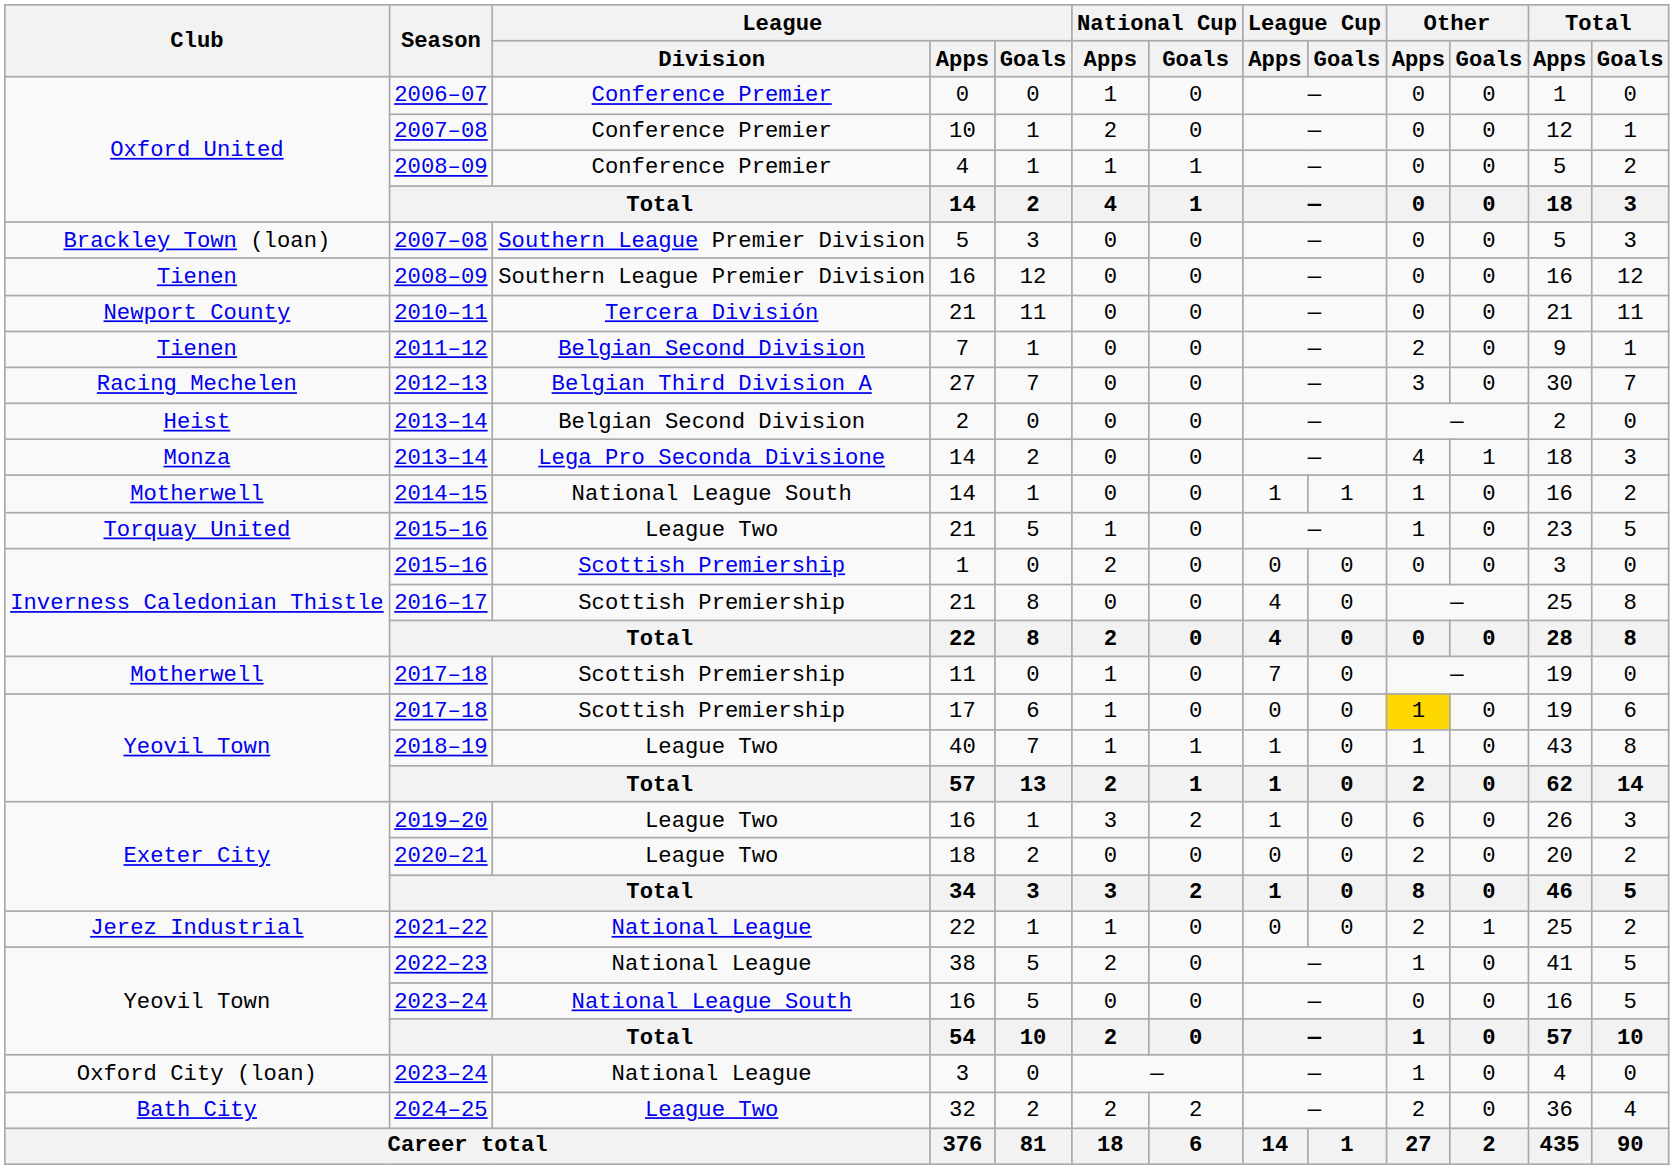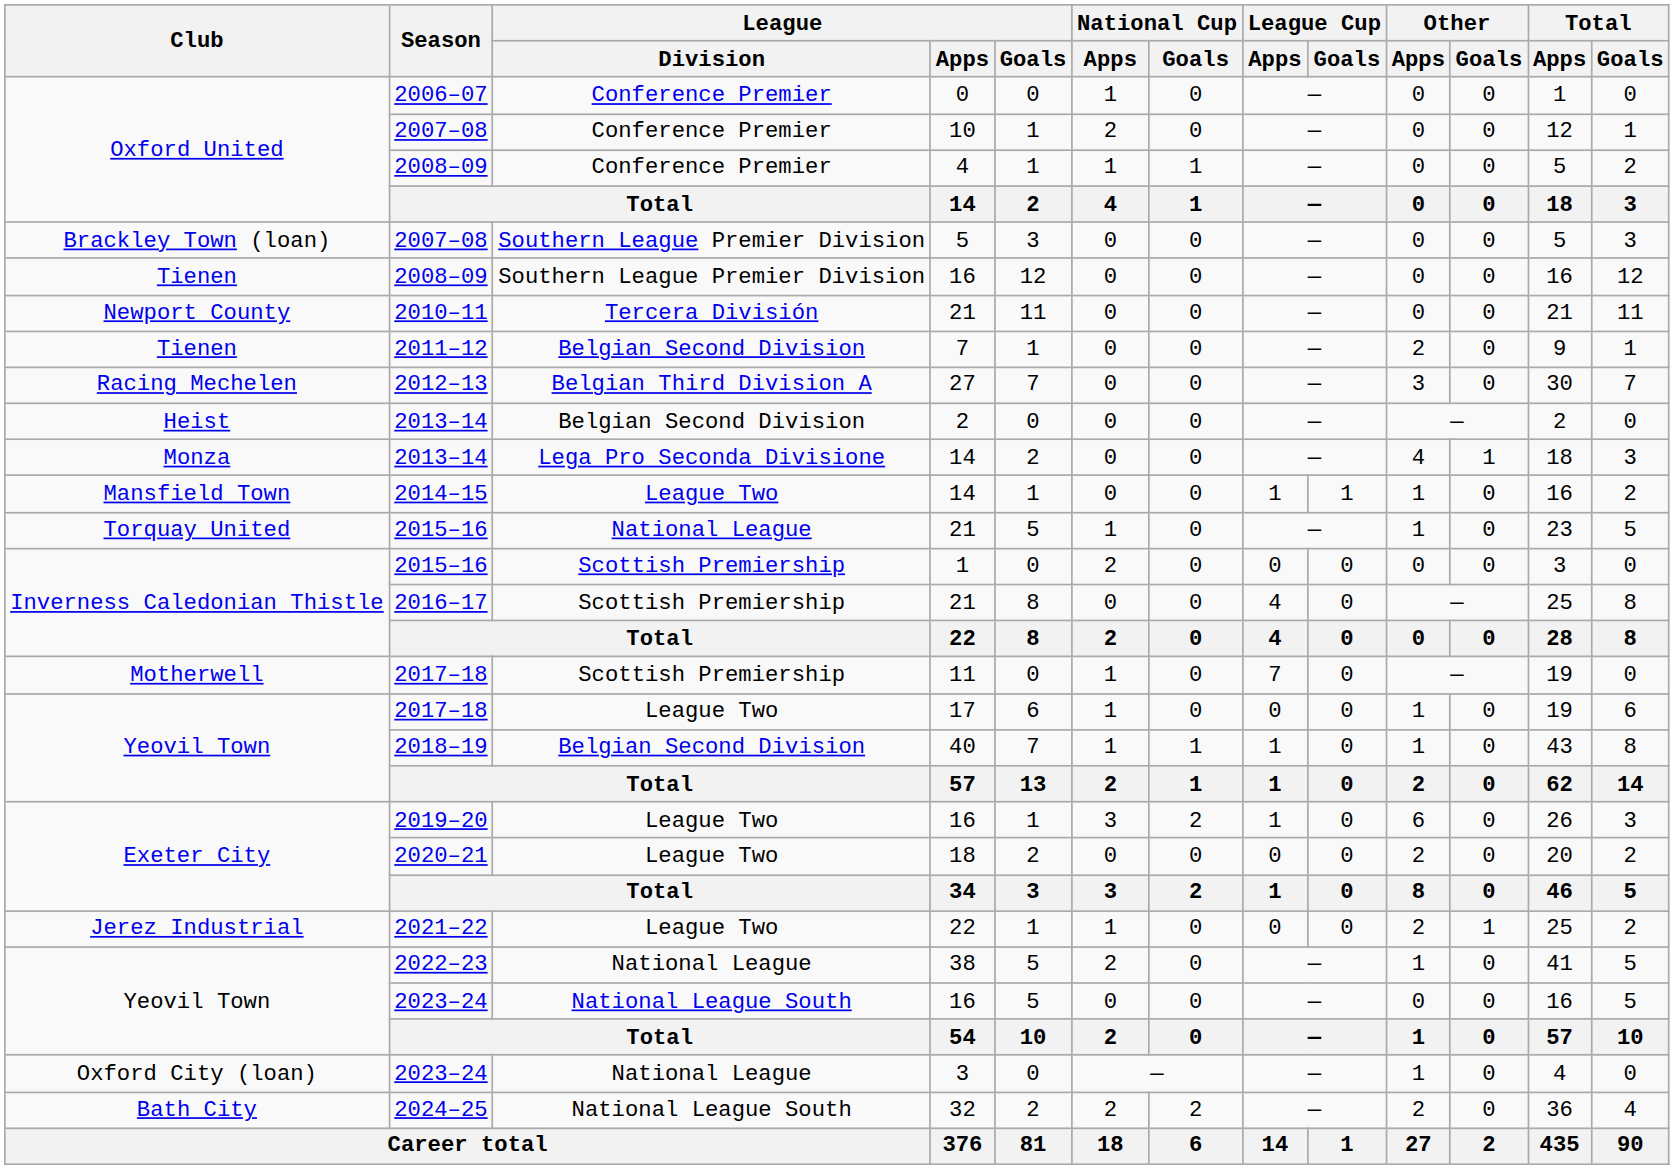 <table class="wikitable" style="text-align:center">
 <tr>
 <th rowspan="2">Club</th>
 <th rowspan="2">Season</th>
 <th colspan="3">League</th>
 <th colspan="2">National Cup</th>
 <th colspan="2">League Cup</th>
 <th colspan="2">Other</th>
 <th colspan="2">Total</th>
 </tr>
 <tr>
 <th>Division</th>
 <th>Apps</th>
 <th>Goals</th>
 <th>Apps</th>
 <th>Goals</th>
 <th>Apps</th>
 <th>Goals</th>
 <th>Apps</th>
 <th>Goals</th>
 <th>Apps</th>
 <th>Goals</th>
 </tr>
 <tr>
 <td rowspan="4"><a href='#'>Oxford United</a></td>
 <td><a href='#'>2006–07</a></td>
 <td><a href='#'>Conference Premier</a></td>
 <td>0</td>
 <td>0</td>
 <td>1</td>
 <td>0</td>
 <td colspan="2">—</td>
 <td>0</td>
 <td>0</td>
 <td>1</td>
 <td>0</td>
 </tr>
 <tr>
 <td><a href='#'>2007–08</a></td>
 <td>Conference Premier</td>
 <td>10</td>
 <td>1</td>
 <td>2</td>
 <td>0</td>
 <td colspan="2">—</td>
 <td>0</td>
 <td>0</td>
 <td>12</td>
 <td>1</td>
 </tr>
 <tr>
 <td><a href='#'>2008–09</a></td>
 <td>Conference Premier</td>
 <td>4</td>
 <td>1</td>
 <td>1</td>
 <td>1</td>
 <td colspan="2">—</td>
 <td>0</td>
 <td>0</td>
 <td>5</td>
 <td>2</td>
 </tr>
 <tr>
 <th colspan="2">Total</th>
 <th>14</th>
 <th>2</th>
 <th>4</th>
 <th>1</th>
 <th colspan="2">—</th>
 <th>0</th>
 <th>0</th>
 <th>18</th>
 <th>3</th>
 </tr>
 <tr>
 <td><a href='#'>Brackley Town</a> (loan)</td>
 <td><a href='#'>2007–08</a></td>
 <td><a href='#'>Southern League</a> Premier Division</td>
 <td>5</td>
 <td>3</td>
 <td>0</td>
 <td>0</td>
 <td colspan="2">—</td>
 <td>0</td>
 <td>0</td>
 <td>5</td>
 <td>3</td>
 </tr>
 <tr>
 <td><a href='#'>Tienen</a></td>
 <td><a href='#'>2008–09</a></td>
 <td>Southern League Premier Division</td>
 <td>16</td>
 <td>12</td>
 <td>0</td>
 <td>0</td>
 <td colspan="2">—</td>
 <td>0</td>
 <td>0</td>
 <td>16</td>
 <td>12</td>
 </tr>
 <tr>
 <td><a href='#'>Newport County</a></td>
 <td><a href='#'>2010–11</a></td>
 <td><a href='#'>Tercera División</a></td>
 <td>21</td>
 <td>11</td>
 <td>0</td>
 <td>0</td>
 <td colspan="2">—</td>
 <td>0</td>
 <td>0</td>
 <td>21</td>
 <td>11</td>
 </tr>
 <tr>
 <td><a href='#'>Tienen</a></td>
 <td><a href='#'>2011–12</a></td>
 <td><a href='#'>Belgian Second Division</a></td>
 <td>7</td>
 <td>1</td>
 <td>0</td>
 <td>0</td>
 <td colspan="2">—</td>
 <td>2</td>
 <td>0</td>
 <td>9</td>
 <td>1</td>
 </tr>
 <tr>
 <td><a href='#'>Racing Mechelen</a></td>
 <td><a href='#'>2012–13</a></td>
 <td><a href='#'>Belgian Third Division A</a></td>
 <td>27</td>
 <td>7</td>
 <td>0</td>
 <td>0</td>
 <td colspan="2">—</td>
 <td>3</td>
 <td>0</td>
 <td>30</td>
 <td>7</td>
 </tr>
 <tr>
 <td><a href='#'>Heist</a></td>
 <td><a href='#'>2013–14</a></td>
 <td>Belgian Second Division</td>
 <td>2</td>
 <td>0</td>
 <td>0</td>
 <td>0</td>
 <td colspan="2">—</td>
 <td colspan="2">—</td>
 <td>2</td>
 <td>0</td>
 </tr>
 <tr>
 <td><a href='#'>Monza</a></td>
 <td><a href='#'>2013–14</a></td>
 <td><a href='#'>Lega Pro Seconda Divisione</a></td>
 <td>14</td>
 <td>2</td>
 <td>0</td>
 <td>0</td>
 <td colspan="2">—</td>
 <td>4</td>
 <td>1</td>
 <td>18</td>
 <td>3</td>
 </tr>
 <tr>
-<td><a href='#'>Motherwell</a></td>
+<td><a href='#'>Mansfield Town</a></td>
 <td><a href='#'>2014–15</a></td>
-<td>National League South</td>
+<td><a href='#'>League Two</a></td>
 <td>14</td>
 <td>1</td>
 <td>0</td>
 <td>0</td>
 <td>1</td>
 <td>1</td>
 <td>1</td>
 <td>0</td>
 <td>16</td>
 <td>2</td>
 </tr>
 <tr>
 <td><a href='#'>Torquay United</a></td>
 <td><a href='#'>2015–16</a></td>
-<td>League Two</td>
+<td><a href='#'>National League</a></td>
 <td>21</td>
 <td>5</td>
 <td>1</td>
 <td>0</td>
 <td colspan="2">—</td>
 <td>1</td>
 <td>0</td>
 <td>23</td>
 <td>5</td>
 </tr>
 <tr>
 <td rowspan="3"><a href='#'>Inverness Caledonian Thistle</a></td>
 <td><a href='#'>2015–16</a></td>
 <td><a href='#'>Scottish Premiership</a></td>
 <td>1</td>
 <td>0</td>
 <td>2</td>
 <td>0</td>
 <td>0</td>
 <td>0</td>
 <td>0</td>
 <td>0</td>
 <td>3</td>
 <td>0</td>
 </tr>
 <tr>
 <td><a href='#'>2016–17</a></td>
 <td>Scottish Premiership</td>
 <td>21</td>
 <td>8</td>
 <td>0</td>
 <td>0</td>
 <td>4</td>
 <td>0</td>
 <td colspan="2">—</td>
 <td>25</td>
 <td>8</td>
 </tr>
 <tr>
 <th colspan="2">Total</th>
 <th>22</th>
 <th>8</th>
 <th>2</th>
 <th>0</th>
 <th>4</th>
 <th>0</th>
 <th>0</th>
 <th>0</th>
 <th>28</th>
 <th>8</th>
 </tr>
 <tr>
 <td><a href='#'>Motherwell</a></td>
 <td><a href='#'>2017–18</a></td>
 <td>Scottish Premiership</td>
 <td>11</td>
 <td>0</td>
 <td>1</td>
 <td>0</td>
 <td>7</td>
 <td>0</td>
 <td colspan="2">—</td>
 <td>19</td>
 <td>0</td>
 </tr>
 <tr>
 <td rowspan="3"><a href='#'>Yeovil Town</a></td>
 <td><a href='#'>2017–18</a></td>
-<td>Scottish Premiership</td>
+<td>League Two</td>
 <td>17</td>
 <td>6</td>
 <td>1</td>
 <td>0</td>
 <td>0</td>
 <td>0</td>
-<td style="background: gold;">1</td>
+<td>1</td>
 <td>0</td>
 <td>19</td>
 <td>6</td>
 </tr>
 <tr>
 <td><a href='#'>2018–19</a></td>
-<td>League Two</td>
+<td><a href='#'>Belgian Second Division</a></td>
 <td>40</td>
 <td>7</td>
 <td>1</td>
 <td>1</td>
 <td>1</td>
 <td>0</td>
 <td>1</td>
 <td>0</td>
 <td>43</td>
 <td>8</td>
 </tr>
 <tr>
 <th colspan="2">Total</th>
 <th>57</th>
 <th>13</th>
 <th>2</th>
 <th>1</th>
 <th>1</th>
 <th>0</th>
 <th>2</th>
 <th>0</th>
 <th>62</th>
 <th>14</th>
 </tr>
 <tr>
 <td rowspan="3"><a href='#'>Exeter City</a></td>
 <td><a href='#'>2019–20</a></td>
 <td>League Two</td>
 <td>16</td>
 <td>1</td>
 <td>3</td>
 <td>2</td>
 <td>1</td>
 <td>0</td>
 <td>6</td>
 <td>0</td>
 <td>26</td>
 <td>3</td>
 </tr>
 <tr>
 <td><a href='#'>2020–21</a></td>
 <td>League Two</td>
 <td>18</td>
 <td>2</td>
 <td>0</td>
 <td>0</td>
 <td>0</td>
 <td>0</td>
 <td>2</td>
 <td>0</td>
 <td>20</td>
 <td>2</td>
 </tr>
 <tr>
 <th colspan="2">Total</th>
 <th>34</th>
 <th>3</th>
 <th>3</th>
 <th>2</th>
 <th>1</th>
 <th>0</th>
 <th>8</th>
 <th>0</th>
 <th>46</th>
 <th>5</th>
 </tr>
 <tr>
 <td><a href='#'>Jerez Industrial</a></td>
 <td><a href='#'>2021–22</a></td>
-<td><a href='#'>National League</a></td>
+<td>League Two</td>
 <td>22</td>
 <td>1</td>
 <td>1</td>
 <td>0</td>
 <td>0</td>
 <td>0</td>
 <td>2</td>
 <td>1</td>
 <td>25</td>
 <td>2</td>
 </tr>
 <tr>
 <td rowspan="3">Yeovil Town</td>
 <td><a href='#'>2022–23</a></td>
 <td>National League</td>
 <td>38</td>
 <td>5</td>
 <td>2</td>
 <td>0</td>
 <td colspan=2>—</td>
 <td>1</td>
 <td>0</td>
 <td>41</td>
 <td>5</td>
 </tr>
 <tr>
 <td><a href='#'>2023–24</a></td>
 <td><a href='#'>National League South</a></td>
 <td>16</td>
 <td>5</td>
 <td>0</td>
 <td>0</td>
 <td colspan=2>—</td>
 <td>0</td>
 <td>0</td>
 <td>16</td>
 <td>5</td>
 </tr>
 <tr>
 <th colspan="2">Total</th>
 <th>54</th>
 <th>10</th>
 <th>2</th>
 <th>0</th>
 <th colspan=2>—</th>
 <th>1</th>
 <th>0</th>
 <th>57</th>
 <th>10</th>
 </tr>
 <tr>
 <td>Oxford City (loan)</td>
 <td><a href='#'>2023–24</a></td>
 <td>National League</td>
 <td>3</td>
 <td>0</td>
 <td colspan=2>—</td>
 <td colspan=2>—</td>
 <td>1</td>
 <td>0</td>
 <td>4</td>
 <td>0</td>
 </tr>
 <tr>
 <td><a href='#'>Bath City</a></td>
 <td><a href='#'>2024–25</a></td>
-<td><a href='#'>League Two</a></td>
+<td>National League South</td>
 <td>32</td>
 <td>2</td>
 <td>2</td>
 <td>2</td>
 <td colspan=2>—</td>
 <td>2</td>
 <td>0</td>
 <td>36</td>
 <td>4</td>
 </tr>
 <tr>
 <th colspan="3">Career total</th>
 <th>376</th>
 <th>81</th>
 <th>18</th>
 <th>6</th>
 <th>14</th>
 <th>1</th>
 <th>27</th>
 <th>2</th>
 <th>435</th>
 <th>90</th>
 </tr>
 </table>
